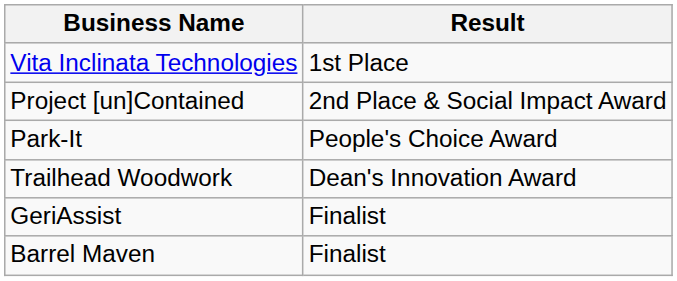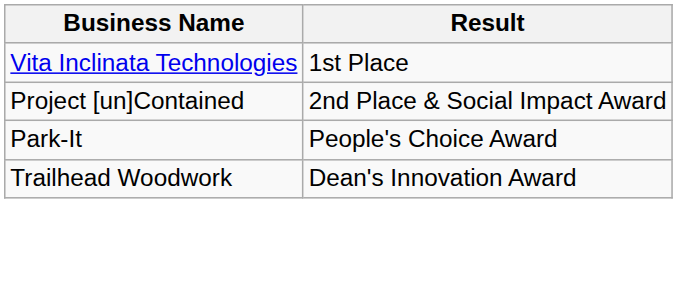 <table class="wikitable">
 <tr>
 <th>Business Name</th>
 <th>Result</th>
 </tr>
 <tr>
 <td><a href='#'>Vita Inclinata Technologies</a></td>
 <td>1st Place</td>
 </tr>
 <tr>
 <td>Project [un]Contained</td>
 <td>2nd Place & Social Impact Award</td>
 </tr>
 <tr>
 <td>Park-It</td>
 <td>People's Choice Award</td>
 </tr>
 <tr>
 <td>Trailhead Woodwork</td>
 <td>Dean's Innovation Award</td>
 </tr>
-<tr>
-<td>GeriAssist</td>
-<td>Finalist</td>
-</tr>
-<tr>
-<td>Barrel Maven</td>
-<td>Finalist</td>
-</tr>
 </table>
